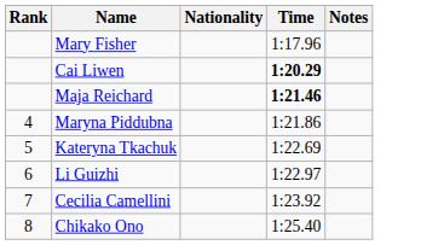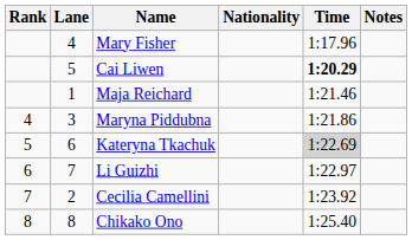 <table class="wikitable sortable" style="text-align:center">
 <tr>
 <th>Rank</th>
+<th>Lane</th>
 <th>Name</th>
 <th>Nationality</th>
 <th>Time</th>
 <th>Notes</th>
 </tr>
 <tr>
 <td></td>
+<td>4</td>
 <td style="text-align:left"><a href='#'>Mary Fisher</a></td>
 <td style="text-align:left"></td>
 <td>1:17.96</td>
 <td></td>
 </tr>
 <tr>
 <td></td>
+<td>5</td>
 <td style="text-align:left"><a href='#'>Cai Liwen</a></td>
 <td style="text-align:left"></td>
 <td><strong>1:20.29</strong></td>
 <td></td>
 </tr>
 <tr>
 <td></td>
+<td>1</td>
 <td style="text-align:left"><a href='#'>Maja Reichard</a></td>
 <td style="text-align:left"></td>
-<td><strong>1:21.46</strong></td>
+<td>1:21.46</td>
 <td></td>
 </tr>
 <tr>
 <td>4</td>
+<td>3</td>
 <td style="text-align:left"><a href='#'>Maryna Piddubna</a></td>
 <td style="text-align:left"></td>
 <td>1:21.86</td>
 <td></td>
 </tr>
 <tr>
 <td>5</td>
+<td>6</td>
 <td style="text-align:left"><a href='#'>Kateryna Tkachuk</a></td>
 <td style="text-align:left"></td>
-<td>1:22.69</td>
+<td style="background: lightgrey;">1:22.69</td>
 <td></td>
 </tr>
 <tr>
 <td>6</td>
+<td>7</td>
 <td style="text-align:left"><a href='#'>Li Guizhi</a></td>
 <td style="text-align:left"></td>
 <td>1:22.97</td>
 <td></td>
 </tr>
 <tr>
 <td>7</td>
+<td>2</td>
 <td style="text-align:left"><a href='#'>Cecilia Camellini</a></td>
 <td style="text-align:left"></td>
 <td>1:23.92</td>
 <td></td>
 </tr>
 <tr>
 <td>8</td>
+<td>8</td>
 <td style="text-align:left"><a href='#'>Chikako Ono</a></td>
 <td style="text-align:left"></td>
 <td>1:25.40</td>
 <td></td>
 </tr>
 </table>
